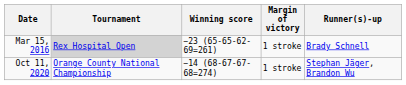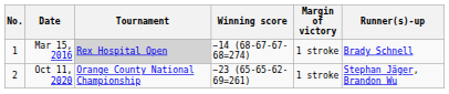 <table class="wikitable" style="font-size:95%;">
 <tr>
+<th>No.</th>
 <th>Date</th>
 <th>Tournament</th>
 <th>Winning score</th>
 <th>Margin of<br>victory</th>
 <th>Runner(s)-up</th>
 </tr>
 <tr>
+<td align=center>1</td>
 <td align=right>Mar 15, <a href='#'>2016</a></td>
 <td style="background: lightgrey;"><a href='#'>Rex Hospital Open</a></td>
-<td>−23 (65-65-62-69=261)</td>
+<td>−14 (68-67-67-68=274)</td>
 <td>1 stroke</td>
 <td> <a href='#'>Brady Schnell</a></td>
 </tr>
 <tr>
+<td align=center>2</td>
 <td align=right>Oct 11, <a href='#'>2020</a></td>
 <td><a href='#'>Orange County National Championship</a></td>
-<td>−14 (68-67-67-68=274)</td>
+<td>−23 (65-65-62-69=261)</td>
 <td>1 stroke</td>
 <td> <a href='#'>Stephan Jäger</a>,  <a href='#'>Brandon Wu</a></td>
 </tr>
 </table>
